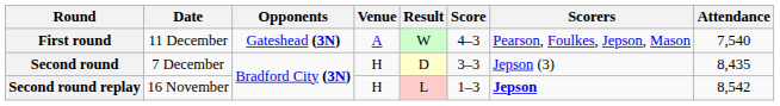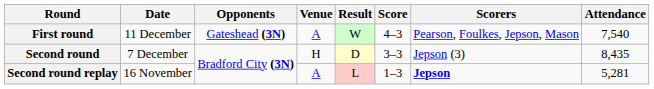 <table class="wikitable" style="text-align:center">
 <tr>
 <th>Round</th>
 <th>Date</th>
 <th>Opponents</th>
 <th>Venue</th>
 <th>Result</th>
 <th>Score</th>
 <th>Scorers</th>
 <th>Attendance</th>
 </tr>
 <tr>
 <th>First round</th>
 <td>11 December</td>
 <td><a href='#'>Gateshead</a> <strong>(<a href='#'>3N</a>)</strong></td>
 <td><a href='#'>A</a></td>
 <td style="background-color:#CCFFCC">W</td>
 <td>4–3</td>
 <td align="left"><a href='#'>Pearson</a>, <a href='#'>Foulkes</a>, <a href='#'>Jepson</a>, <a href='#'>Mason</a></td>
 <td>7,540</td>
 </tr>
 <tr>
 <th>Second round</th>
 <td>7 December</td>
 <td rowspan=2><a href='#'>Bradford City</a> <strong>(<a href='#'>3N</a>)</strong></td>
 <td>H</td>
 <td style="background-color:#FFFFCC">D</td>
 <td>3–3</td>
 <td align="left"><a href='#'>Jepson</a> (3)</td>
 <td>8,435</td>
 </tr>
 <tr>
 <th>Second round replay</th>
 <td>16 November</td>
-<td>H</td>
+<td><a href='#'>A</a></td>
 <td style="background-color:#FFCCCC">L</td>
 <td>1–3</td>
 <td align="left"><strong><a href='#'>Jepson</a></strong></td>
-<td>8,542</td>
+<td>5,281</td>
 </tr>
 </table>
